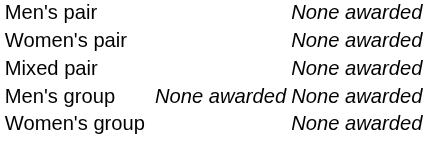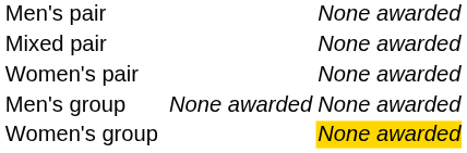 <table>
 <tr>
 <td>Men's pair</td>
 <td></td>
 <td></td>
 <td><em>None awarded</em></td>
 </tr>
 <tr>
-<td>Women's pair</td>
+<td>Mixed pair</td>
 <td></td>
 <td></td>
 <td><em>None awarded</em></td>
 </tr>
 <tr>
-<td>Mixed pair</td>
+<td>Women's pair</td>
 <td></td>
 <td></td>
 <td><em>None awarded</em></td>
 </tr>
 <tr>
 <td>Men's group</td>
 <td></td>
 <td><em>None awarded</em></td>
 <td><em>None awarded</em></td>
 </tr>
 <tr>
 <td>Women's group</td>
 <td></td>
 <td></td>
-<td><em>None awarded</em></td>
+<td style="background: gold;"><em>None awarded</em></td>
 </tr>
 </table>
